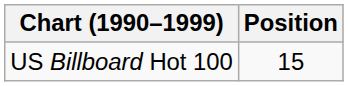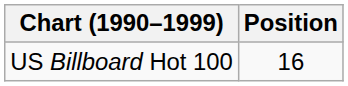 <table class="wikitable sortable">
 <tr>
 <th>Chart (1990–1999)</th>
 <th>Position</th>
 </tr>
 <tr>
 <td>US <em>Billboard</em> Hot 100</td>
-<td style="text-align:center;">15</td>
+<td style="text-align:center;">16</td>
 </tr>
 </table>
